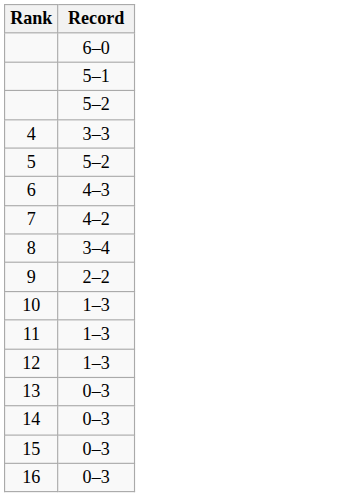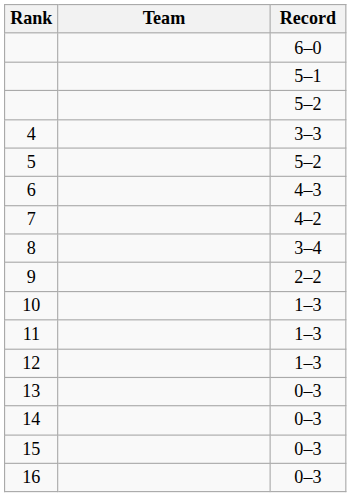 <table class="wikitable" style="text-align: center;">
 <tr>
 <th width=40>Rank</th>
+<th width=180>Team</th>
 <th width=60>Record</th>
 </tr>
 <tr>
 <td></td>
+<td align=left></td>
 <td>6–0</td>
 </tr>
 <tr>
 <td></td>
+<td align=left></td>
 <td>5–1</td>
 </tr>
 <tr>
 <td></td>
+<td align=left></td>
 <td>5–2</td>
 </tr>
 <tr>
 <td>4</td>
+<td align=left></td>
 <td>3–3</td>
 </tr>
 <tr>
 <td>5</td>
+<td align=left></td>
 <td>5–2</td>
 </tr>
 <tr>
 <td>6</td>
+<td align=left></td>
 <td>4–3</td>
 </tr>
 <tr>
 <td>7</td>
+<td align=left></td>
 <td>4–2</td>
 </tr>
 <tr>
 <td>8</td>
+<td align=left></td>
 <td>3–4</td>
 </tr>
 <tr>
 <td>9</td>
+<td align=left></td>
 <td>2–2</td>
 </tr>
 <tr>
 <td>10</td>
+<td align=left></td>
 <td>1–3</td>
 </tr>
 <tr>
 <td>11</td>
+<td align=left></td>
 <td>1–3</td>
 </tr>
 <tr>
 <td>12</td>
+<td align=left></td>
 <td>1–3</td>
 </tr>
 <tr>
 <td>13</td>
+<td align=left></td>
 <td>0–3</td>
 </tr>
 <tr>
 <td>14</td>
+<td align=left></td>
 <td>0–3</td>
 </tr>
 <tr>
 <td>15</td>
+<td align=left></td>
 <td>0–3</td>
 </tr>
 <tr>
 <td>16</td>
+<td align=left></td>
 <td>0–3</td>
 </tr>
 </table>
